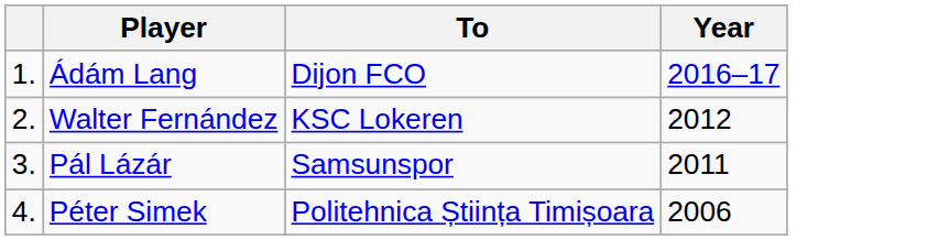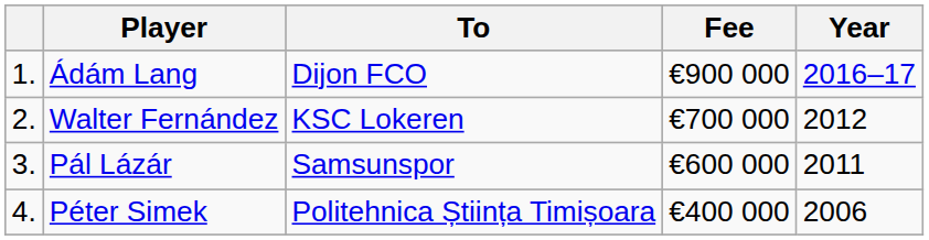 <table border="0" class="wikitable">
 <tr>
 <th></th>
 <th>Player</th>
 <th>To</th>
+<th>Fee</th>
 <th>Year</th>
 </tr>
 <tr>
 <td>1.</td>
 <td> <a href='#'>Ádám Lang</a></td>
 <td> <a href='#'>Dijon FCO</a></td>
+<td>€900 000</td>
 <td><a href='#'>2016–17</a></td>
 </tr>
 <tr>
 <td>2.</td>
 <td> <a href='#'>Walter Fernández</a></td>
 <td> <a href='#'>KSC Lokeren</a></td>
+<td>€700 000</td>
 <td>2012</td>
 </tr>
 <tr>
 <td>3.</td>
 <td> <a href='#'>Pál Lázár</a></td>
 <td> <a href='#'>Samsunspor</a></td>
+<td>€600 000</td>
 <td>2011</td>
 </tr>
 <tr>
 <td>4.</td>
 <td> <a href='#'>Péter Simek</a></td>
 <td> <a href='#'>Politehnica Știința Timișoara</a></td>
+<td>€400 000</td>
 <td>2006</td>
 </tr>
 </table>
